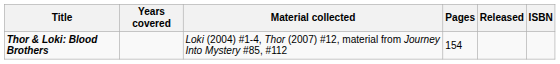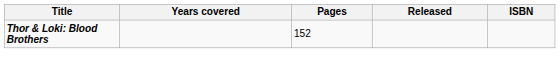 <table class="wikitable sortable" width=99%>
 <tr>
 <th style="width: 11em;'">Title</th>
 <th>Years covered</th>
-<th>Material collected</th>
 <th>Pages</th>
 <th>Released</th>
 <th class="unsortable">ISBN</th>
 </tr>
 <tr>
 <td><strong><em>Thor & Loki: Blood Brothers</em></strong></td>
 <td></td>
-<td><em>Loki</em> (2004) #1-4, <em>Thor</em> (2007) #12, material from <em>Journey Into Mystery</em> #85, #112</td>
-<td>154</td>
+<td>152</td>
 <td></td>
 <td></td>
 </tr>
 </table>
